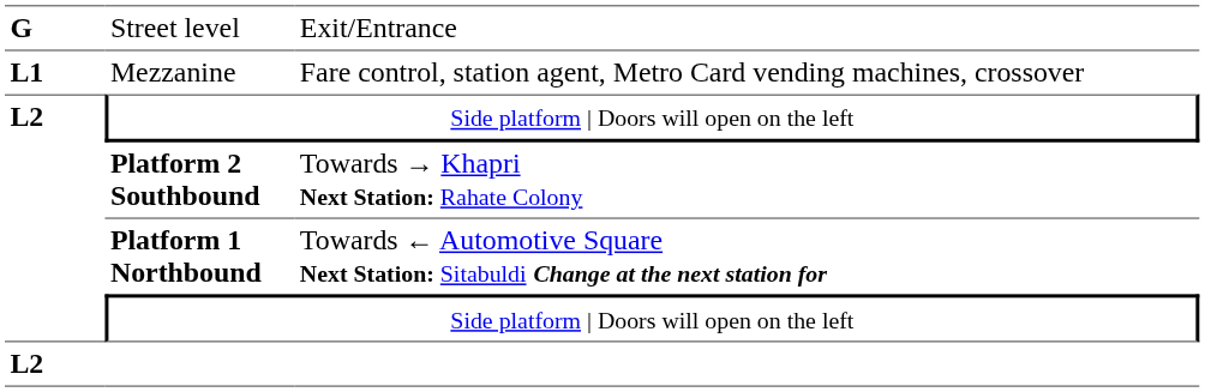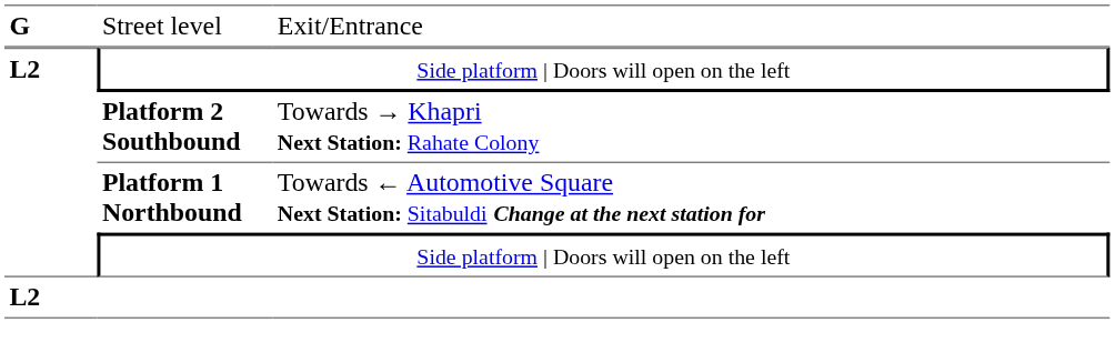 <table table border=0 cellspacing=0 cellpadding=3>
 <tr>
 <td style="border-bottom:solid 1px grey;border-top:solid 1px grey;" width=50 valign=top><strong>G</strong></td>
 <td style="border-top:solid 1px grey;border-bottom:solid 1px grey;" width=100 valign=top>Street level</td>
 <td style="border-top:solid 1px grey;border-bottom:solid 1px grey;" width=500 valign=top>Exit/Entrance</td>
-</tr>
-<tr>
-<td valign=top><strong>L1</strong></td>
-<td valign=top>Mezzanine</td>
-<td valign=top>Fare control, station agent, Metro Card vending machines, crossover<br></td>
 </tr>
 <tr>
 <td style="border-top:solid 1px grey;border-bottom:solid 1px grey;" width=50 rowspan=4 valign=top><strong>L2</strong></td>
 <td style="border-top:solid 1px grey;border-right:solid 2px black;border-left:solid 2px black;border-bottom:solid 2px black;text-align:center;" colspan=2><small><a href='#'>Side platform</a> | Doors will open on the left </small></td>
 </tr>
 <tr>
 <td style="border-bottom:solid 1px grey;" width=100><span><strong>Platform 2</strong><br><strong>Southbound</strong></span></td>
 <td style="border-bottom:solid 1px grey;" width=500>Towards → <a href='#'>Khapri</a><br><small><strong>Next Station:</strong> <a href='#'>Rahate Colony</a></small></td>
 </tr>
 <tr>
 <td><span><strong>Platform 1</strong><br><strong>Northbound</strong></span></td>
 <td>Towards ← <a href='#'>Automotive Square</a><br><small><strong>Next Station:</strong> <a href='#'>Sitabuldi</a></small> <small><strong><em>Change at the next station for </em></strong></small></td>
 </tr>
 <tr>
 <td style="border-top:solid 2px black;border-right:solid 2px black;border-left:solid 2px black;border-bottom:solid 1px grey;" colspan=2  align=center><small><a href='#'>Side platform</a> | Doors will open on the left </small></td>
 </tr>
 <tr>
 <td style="border-bottom:solid 1px grey;" width=50 rowspan=2 valign=top><strong>L2</strong></td>
 <td style="border-bottom:solid 1px grey;" width=100></td>
 <td style="border-bottom:solid 1px grey;" width=500></td>
 </tr>
 <tr>
 </tr>
 </table>
